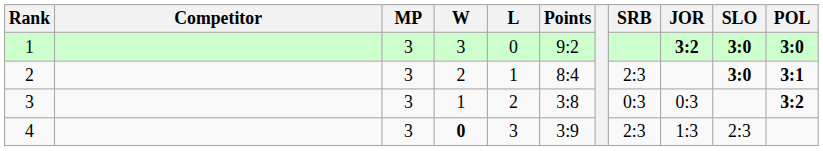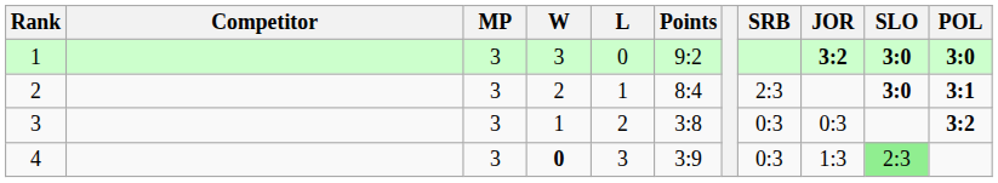 <table class="wikitable" style="text-align:center">
 <tr>
 <th>Rank</th>
 <th style="width:18em">Competitor</th>
 <th style="width:2.5em">MP</th>
 <th style="width:2.5em">W</th>
 <th style="width:2.5em">L</th>
 <th>Points</th>
 <th rowspan="5"> </th>
 <th style="width:2.5em">SRB</th>
 <th style="width:2.5em">JOR</th>
 <th style="width:2.5em">SLO</th>
 <th style="width:2.5em">POL</th>
 </tr>
 <tr style="background:#cfc;">
 <td>1</td>
 <td style="text-align:left"></td>
 <td>3</td>
 <td>3</td>
 <td>0</td>
 <td>9:2</td>
 <td></td>
 <td><strong>3:2</strong></td>
 <td><strong>3:0</strong></td>
 <td><strong>3:0</strong></td>
 </tr>
 <tr>
 <td>2</td>
 <td style="text-align:left"></td>
 <td>3</td>
 <td>2</td>
 <td>1</td>
 <td>8:4</td>
 <td>2:3</td>
 <td></td>
 <td><strong>3:0</strong></td>
 <td><strong>3:1</strong></td>
 </tr>
 <tr>
 <td>3</td>
 <td style="text-align:left"></td>
 <td>3</td>
 <td>1</td>
 <td>2</td>
 <td>3:8</td>
 <td>0:3</td>
 <td>0:3</td>
 <td></td>
 <td><strong>3:2</strong></td>
 </tr>
 <tr>
 <td>4</td>
 <td style="text-align:left"></td>
 <td>3</td>
 <td><strong>0</strong></td>
 <td>3</td>
 <td>3:9</td>
-<td>2:3</td>
+<td>0:3</td>
 <td>1:3</td>
-<td>2:3</td>
+<td style="background: lightgreen;">2:3</td>
 <td></td>
 </tr>
 </table>
